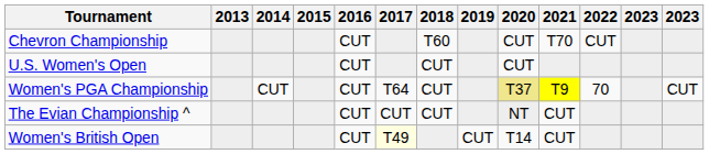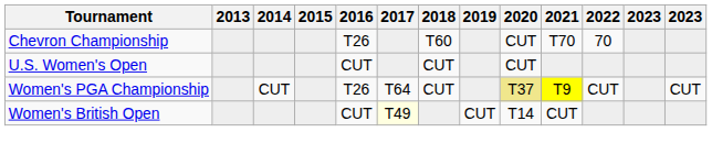 <table class="wikitable" style="font-size:95%;text-align:center;">
 <tr>
 <th>Tournament</th>
 <th>2013</th>
 <th>2014</th>
 <th>2015</th>
 <th>2016</th>
 <th>2017</th>
 <th>2018</th>
 <th>2019</th>
 <th>2020</th>
 <th>2021</th>
 <th>2022</th>
 <th>2023</th>
 <th>2023</th>
 </tr>
 <tr>
 <td align=left><a href='#'>Chevron Championship</a></td>
 <td style="background:#eeeeee;"></td>
 <td style="background:#eeeeee;"></td>
 <td style="background:#eeeeee;"></td>
-<td>CUT</td>
+<td>T26</td>
 <td style="background:#eeeeee;"></td>
 <td>T60</td>
 <td style="background:#eeeeee;"></td>
 <td>CUT</td>
 <td>T70</td>
-<td>CUT</td>
+<td>70</td>
 <td style="background:#eeeeee;"></td>
 <td style="background:#eeeeee;"></td>
 </tr>
 <tr>
 <td align=left><a href='#'>U.S. Women's Open</a></td>
 <td style="background:#eeeeee;"></td>
 <td style="background:#eeeeee;"></td>
 <td style="background:#eeeeee;"></td>
 <td>CUT</td>
 <td style="background:#eeeeee;"></td>
 <td>CUT</td>
 <td style="background:#eeeeee;"></td>
 <td>CUT</td>
 <td style="background:#eeeeee;"></td>
 <td style="background:#eeeeee;"></td>
 <td style="background:#eeeeee;"></td>
 <td style="background:#eeeeee;"></td>
 </tr>
 <tr>
 <td align=left><a href='#'>Women's PGA Championship</a></td>
 <td style="background:#eeeeee;"></td>
 <td>CUT</td>
 <td style="background:#eeeeee;"></td>
-<td>CUT</td>
+<td>T26</td>
 <td>T64</td>
 <td>CUT</td>
 <td style="background:#eeeeee;"></td>
 <td style="background: khaki;">T37</td>
 <td style="background:yellow;">T9</td>
-<td>70</td>
+<td>CUT</td>
 <td style="background:#eeeeee;"></td>
 <td>CUT</td>
-</tr>
-<tr>
-<td align=left><a href='#'>The Evian Championship</a> ^</td>
-<td style="background:#eeeeee;"></td>
-<td style="background:#eeeeee;"></td>
-<td style="background:#eeeeee;"></td>
-<td>CUT</td>
-<td>CUT</td>
-<td>CUT</td>
-<td style="background:#eeeeee;"></td>
-<td style="background:#eeeeee;">NT</td>
-<td>CUT</td>
-<td style="background:#eeeeee;"></td>
-<td style="background:#eeeeee;"></td>
-<td style="background:#eeeeee;"></td>
 </tr>
 <tr>
 <td align=left><a href='#'>Women's British Open</a></td>
 <td style="background:#eeeeee;"></td>
 <td style="background:#eeeeee;"></td>
 <td style="background:#eeeeee;"></td>
 <td>CUT</td>
 <td style="background: lightyellow;">T49</td>
 <td style="background:#eeeeee;"></td>
 <td>CUT</td>
 <td>T14</td>
 <td>CUT</td>
 <td style="background:#eeeeee;"></td>
 <td style="background:#eeeeee;"></td>
 <td style="background:#eeeeee;"></td>
 </tr>
 </table>
